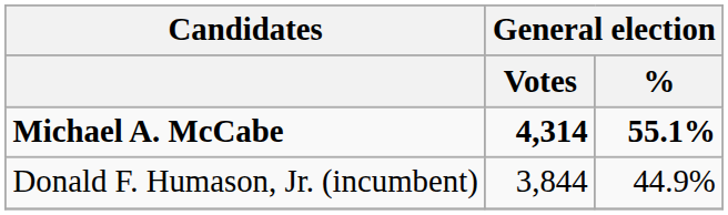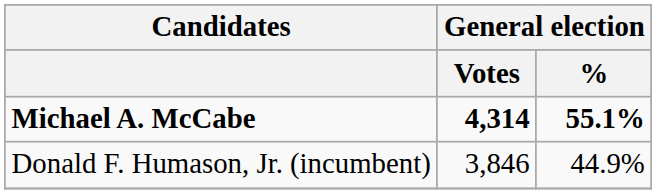 <table class=wikitable>
 <tr>
 <th colspan=1><strong>Candidates</strong></th>
 <th colspan=2><strong>General election</strong></th>
 </tr>
 <tr>
 <th></th>
 <th>Votes</th>
 <th>%</th>
 </tr>
 <tr>
 <td><strong>Michael A. McCabe</strong></td>
 <td align="right"><strong>4,314</strong></td>
 <td align="right"><strong>55.1%</strong></td>
 </tr>
 <tr>
 <td>Donald F. Humason, Jr. (incumbent)</td>
-<td align="right">3,844</td>
+<td align="right">3,846</td>
 <td align="right">44.9%</td>
 </tr>
 <tr>
 </tr>
 </table>
